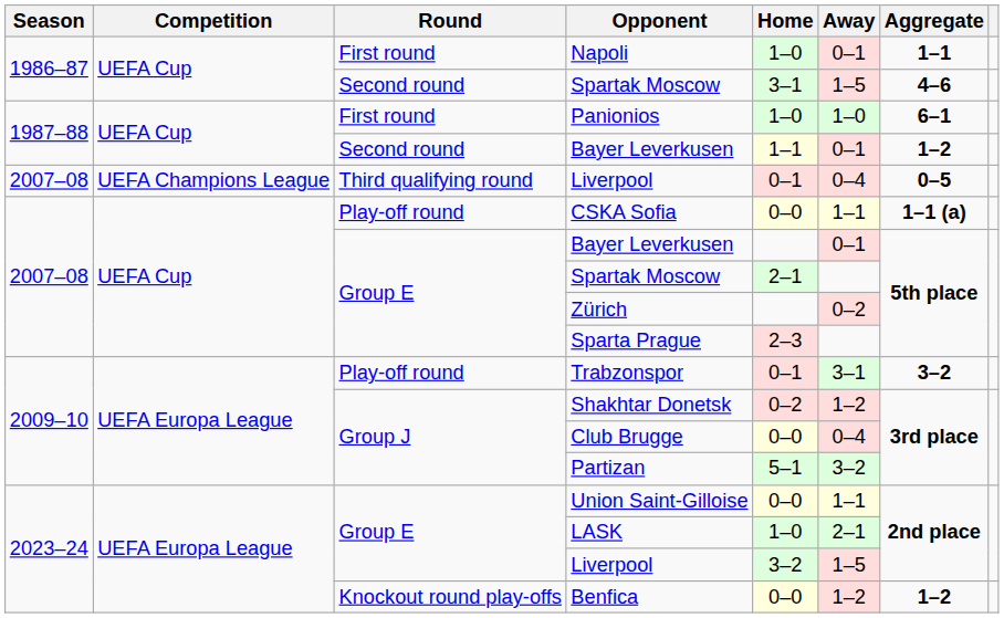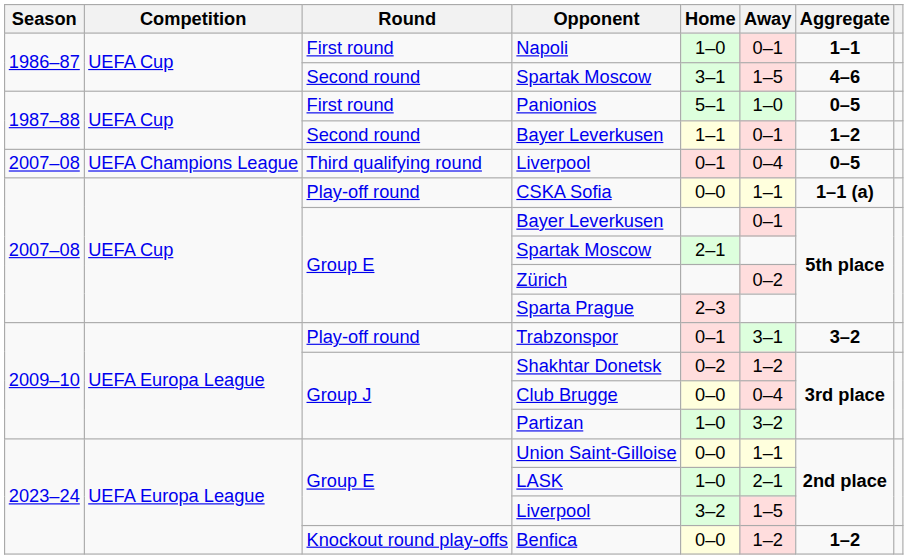 <table class="wikitable" style="text-align:left">
 <tr>
 <th>Season</th>
 <th>Competition</th>
 <th>Round</th>
 <th>Opponent</th>
 <th>Home</th>
 <th>Away</th>
 <th>Aggregate</th>
 <th></th>
 </tr>
 <tr>
 <td rowspan="2"><a href='#'>1986–87</a></td>
 <td rowspan="2"><a href='#'>UEFA Cup</a></td>
 <td><a href='#'>First round</a></td>
 <td> <a href='#'>Napoli</a></td>
 <td style="text-align:center; background:#dfd;">1–0 </td>
 <td style="text-align:center; background:#fdd;">0–1</td>
 <td style="text-align:center;"><strong>1–1 </strong></td>
 <td></td>
 </tr>
 <tr>
 <td><a href='#'>Second round</a></td>
 <td> <a href='#'>Spartak Moscow</a></td>
 <td style="text-align:center; background:#dfd;">3–1</td>
 <td style="text-align:center; background:#fdd;">1–5</td>
 <td style="text-align:center;"><strong>4–6</strong></td>
 <td></td>
 </tr>
 <tr>
 <td rowspan="2"><a href='#'>1987–88</a></td>
 <td rowspan="2"><a href='#'>UEFA Cup</a></td>
 <td><a href='#'>First round</a></td>
 <td> <a href='#'>Panionios</a></td>
+<td style="text-align:center; background:#dfd;">5–1</td>
 <td style="text-align:center; background:#dfd;">1–0</td>
-<td style="text-align:center; background:#dfd;">1–0</td>
-<td style="text-align:center;"><strong>6–1</strong></td>
+<td style="text-align:center;"><strong>0–5</strong></td>
 <td></td>
 </tr>
 <tr>
 <td><a href='#'>Second round</a></td>
 <td> <a href='#'>Bayer Leverkusen</a></td>
 <td style="text-align:center; background:#ffd;">1–1</td>
 <td style="text-align:center; background:#fdd;">0–1</td>
 <td style="text-align:center;"><strong>1–2</strong></td>
 <td></td>
 </tr>
 <tr>
 <td><a href='#'>2007–08</a></td>
 <td><a href='#'>UEFA Champions League</a></td>
 <td><a href='#'>Third qualifying round</a></td>
 <td> <a href='#'>Liverpool</a></td>
 <td style="text-align:center; background:#fdd;">0–1</td>
 <td style="text-align:center; background:#fdd;">0–4</td>
 <td style="text-align:center;"><strong>0–5</strong></td>
 <td></td>
 </tr>
 <tr>
 <td rowspan="5"><a href='#'>2007–08</a></td>
 <td rowspan="5"><a href='#'>UEFA Cup</a></td>
 <td><a href='#'>Play-off round</a></td>
 <td> <a href='#'>CSKA Sofia</a></td>
 <td style="text-align:center; background:#ffd;">0–0</td>
 <td style="text-align:center; background:#ffd;">1–1</td>
 <td style="text-align:center;"><strong>1–1 (a)</strong></td>
 <td></td>
 </tr>
 <tr>
 <td rowspan="4"><a href='#'>Group E</a></td>
 <td> <a href='#'>Bayer Leverkusen</a></td>
 <td></td>
 <td style="text-align:center; background:#fdd;">0–1</td>
 <td rowspan="4" style="text-align:center;"><strong>5th place</strong></td>
 <td rowspan="4"></td>
 </tr>
 <tr>
 <td> <a href='#'>Spartak Moscow</a></td>
 <td style="text-align:center; background:#dfd;">2–1</td>
 <td></td>
 </tr>
 <tr>
 <td> <a href='#'>Zürich</a></td>
 <td></td>
 <td style="text-align:center; background:#fdd;">0–2</td>
 </tr>
 <tr>
 <td> <a href='#'>Sparta Prague</a></td>
 <td style="text-align:center; background:#fdd;">2–3</td>
 <td></td>
 </tr>
 <tr>
 <td rowspan="4"><a href='#'>2009–10</a></td>
 <td rowspan="4"><a href='#'>UEFA Europa League</a></td>
 <td><a href='#'>Play-off round</a></td>
 <td> <a href='#'>Trabzonspor</a></td>
 <td style="text-align:center; background:#fdd;">0–1</td>
 <td style="text-align:center; background:#dfd;">3–1</td>
 <td style="text-align:center;"><strong>3–2</strong></td>
 <td></td>
 </tr>
 <tr>
 <td rowspan="3"><a href='#'>Group J</a></td>
 <td> <a href='#'>Shakhtar Donetsk</a></td>
 <td style="text-align:center; background:#fdd;">0–2</td>
 <td style="text-align:center; background:#fdd;">1–2</td>
 <td rowspan="3" style="text-align:center;"><strong>3rd place</strong></td>
 <td rowspan="3"></td>
 </tr>
 <tr>
 <td> <a href='#'>Club Brugge</a></td>
 <td style="text-align:center; background:#ffd;">0–0</td>
 <td style="text-align:center; background:#fdd;">0–4</td>
 </tr>
 <tr>
 <td> <a href='#'>Partizan</a></td>
-<td style="text-align:center; background:#dfd;">5–1</td>
+<td style="text-align:center; background:#dfd;">1–0</td>
 <td style="text-align:center; background:#dfd;">3–2</td>
 </tr>
 <tr>
 <td rowspan="4"><a href='#'>2023–24</a></td>
 <td rowspan="4"><a href='#'>UEFA Europa League</a></td>
 <td rowspan="3"><a href='#'>Group E</a></td>
 <td> <a href='#'>Union Saint-Gilloise</a></td>
 <td style="text-align:center; background:#ffd;">0–0</td>
 <td style="text-align:center; background:#ffd;">1–1</td>
 <td rowspan="3" style="text-align:center;"><strong>2nd place</strong></td>
 <td rowspan="3"></td>
 </tr>
 <tr>
 <td> <a href='#'>LASK</a></td>
 <td style="text-align:center; background:#dfd;">1–0</td>
 <td style="text-align:center; background:#dfd;">2–1</td>
 </tr>
 <tr>
 <td> <a href='#'>Liverpool</a></td>
 <td style="text-align:center; background:#dfd;">3–2</td>
 <td style="text-align:center; background:#fdd;">1–5</td>
 </tr>
 <tr>
 <td><a href='#'>Knockout round play-offs</a></td>
 <td> <a href='#'>Benfica</a></td>
 <td style="text-align:center; background:#ffd;">0–0</td>
 <td style="text-align:center; background:#fdd;">1–2</td>
 <td style="text-align:center;"><strong>1–2</strong></td>
 <td></td>
 </tr>
 </table>
